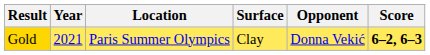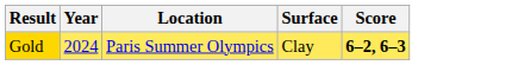 <table class="sortable wikitable">
 <tr>
 <th>Result</th>
 <th>Year</th>
 <th>Location</th>
 <th>Surface</th>
-<th>Opponent</th>
 <th class=unsortable>Score</th>
 </tr>
 <tr bgcolor=ffea5c>
 <td bgcolor=gold>Gold</td>
-<td><a href='#'>2021</a></td>
+<td><a href='#'>2024</a></td>
 <td><a href='#'>Paris Summer Olympics</a></td>
 <td>Clay</td>
-<td> <a href='#'>Donna Vekić</a></td>
 <td><strong>6–2, 6–3</strong></td>
 </tr>
 </table>
